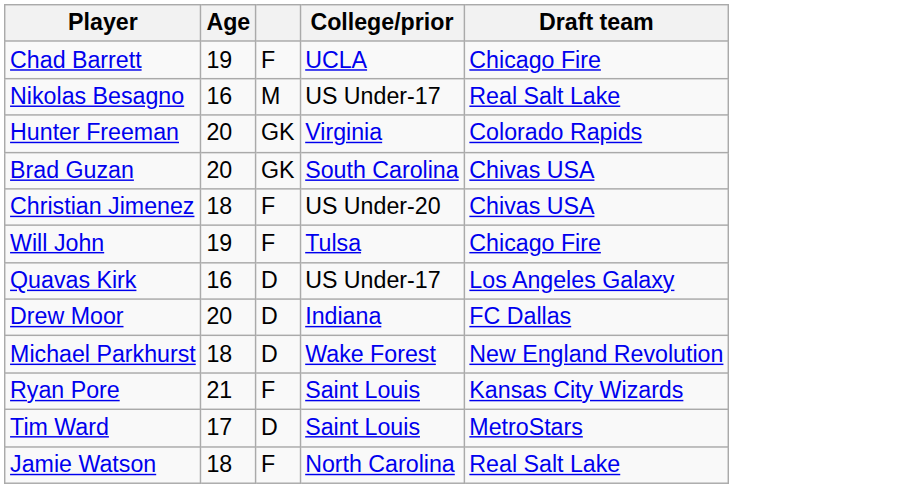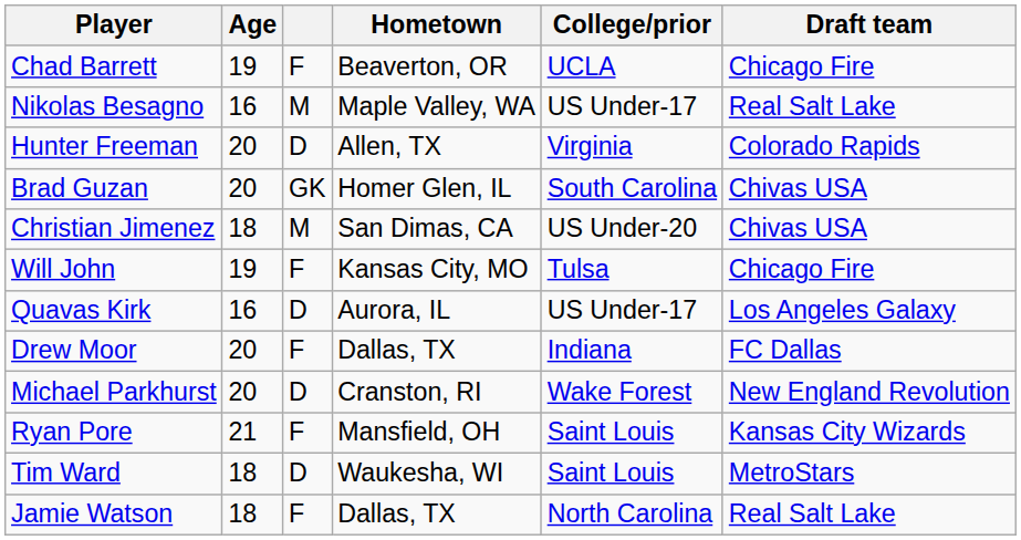 <table class="wikitable">
 <tr>
 <th>Player</th>
 <th>Age</th>
 <th></th>
+<th>Hometown</th>
 <th>College/prior</th>
 <th>Draft team</th>
 </tr>
 <tr>
 <td> <a href='#'>Chad Barrett</a></td>
 <td>19</td>
 <td>F</td>
+<td>Beaverton, OR</td>
 <td><a href='#'>UCLA</a></td>
 <td><a href='#'>Chicago Fire</a></td>
 </tr>
 <tr>
 <td> <a href='#'>Nikolas Besagno</a></td>
 <td>16</td>
 <td>M</td>
+<td>Maple Valley, WA</td>
 <td>US Under-17</td>
 <td><a href='#'>Real Salt Lake</a></td>
 </tr>
 <tr>
 <td> <a href='#'>Hunter Freeman</a></td>
 <td>20</td>
-<td>GK</td>
+<td>D</td>
+<td>Allen, TX</td>
 <td><a href='#'>Virginia</a></td>
 <td><a href='#'>Colorado Rapids</a></td>
 </tr>
 <tr>
 <td> <a href='#'>Brad Guzan</a></td>
 <td>20</td>
 <td>GK</td>
+<td>Homer Glen, IL</td>
 <td><a href='#'>South Carolina</a></td>
 <td><a href='#'>Chivas USA</a></td>
 </tr>
 <tr>
 <td> <a href='#'>Christian Jimenez</a></td>
 <td>18</td>
-<td>F</td>
+<td>M</td>
+<td>San Dimas, CA</td>
 <td>US Under-20</td>
 <td><a href='#'>Chivas USA</a></td>
 </tr>
 <tr>
 <td> <a href='#'>Will John</a></td>
 <td>19</td>
 <td>F</td>
+<td>Kansas City, MO</td>
 <td><a href='#'>Tulsa</a></td>
 <td><a href='#'>Chicago Fire</a></td>
 </tr>
 <tr>
 <td> <a href='#'>Quavas Kirk</a></td>
 <td>16</td>
 <td>D</td>
+<td>Aurora, IL</td>
 <td>US Under-17</td>
 <td><a href='#'>Los Angeles Galaxy</a></td>
 </tr>
 <tr>
 <td> <a href='#'>Drew Moor</a></td>
 <td>20</td>
-<td>D</td>
+<td>F</td>
+<td>Dallas, TX</td>
 <td><a href='#'>Indiana</a></td>
 <td><a href='#'>FC Dallas</a></td>
 </tr>
 <tr>
 <td> <a href='#'>Michael Parkhurst</a></td>
-<td>18</td>
+<td>20</td>
 <td>D</td>
+<td>Cranston, RI</td>
 <td><a href='#'>Wake Forest</a></td>
 <td><a href='#'>New England Revolution</a></td>
 </tr>
 <tr>
 <td> <a href='#'>Ryan Pore</a></td>
 <td>21</td>
 <td>F</td>
+<td>Mansfield, OH</td>
 <td><a href='#'>Saint Louis</a></td>
 <td><a href='#'>Kansas City Wizards</a></td>
 </tr>
 <tr>
 <td> <a href='#'>Tim Ward</a></td>
-<td>17</td>
+<td>18</td>
 <td>D</td>
+<td>Waukesha, WI</td>
 <td><a href='#'>Saint Louis</a></td>
 <td><a href='#'>MetroStars</a></td>
 </tr>
 <tr>
 <td> <a href='#'>Jamie Watson</a></td>
 <td>18</td>
 <td>F</td>
+<td>Dallas, TX</td>
 <td><a href='#'>North Carolina</a></td>
 <td><a href='#'>Real Salt Lake</a></td>
 </tr>
 </table>
